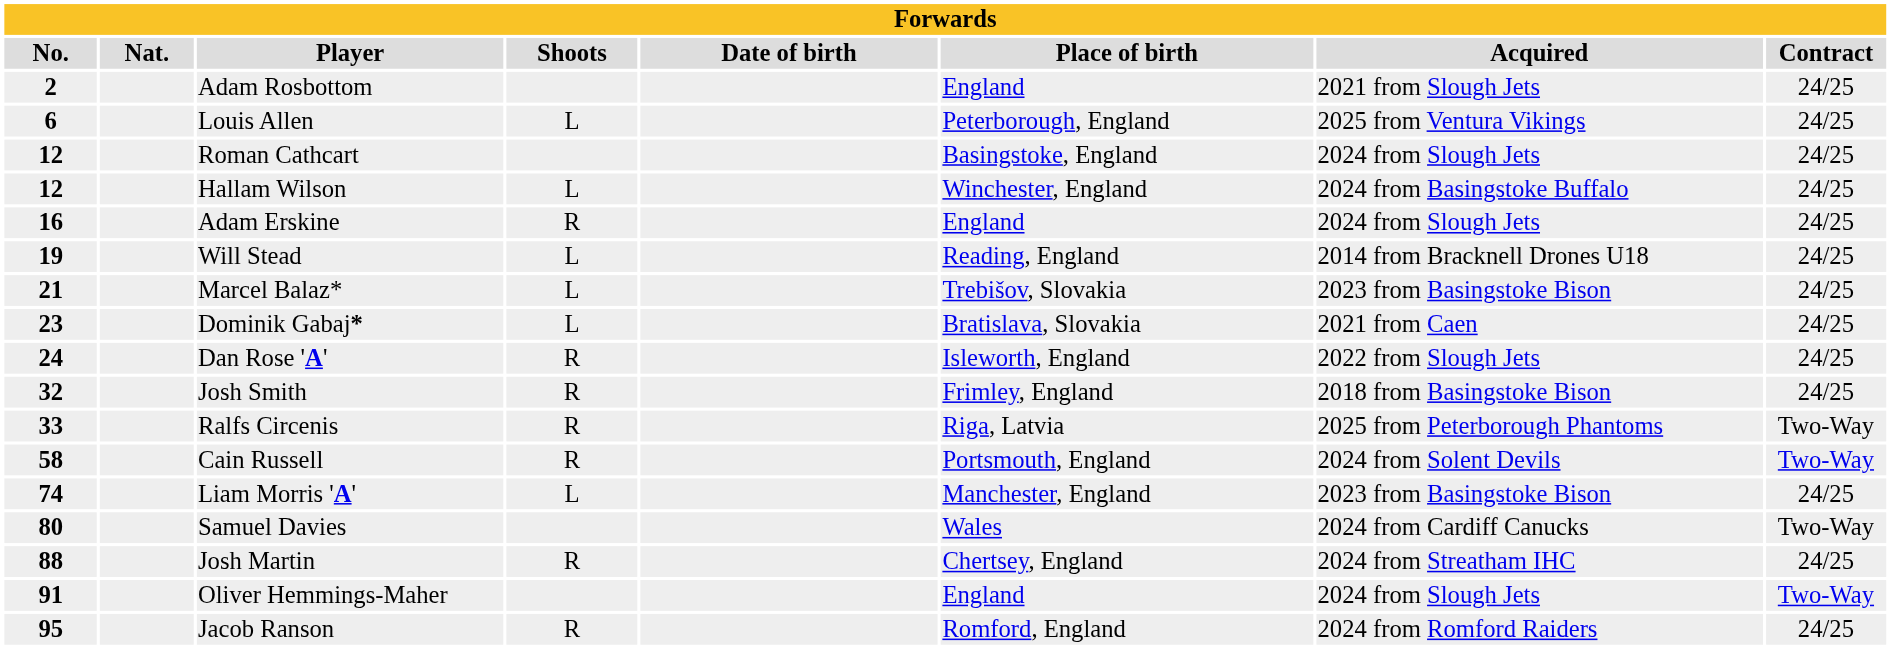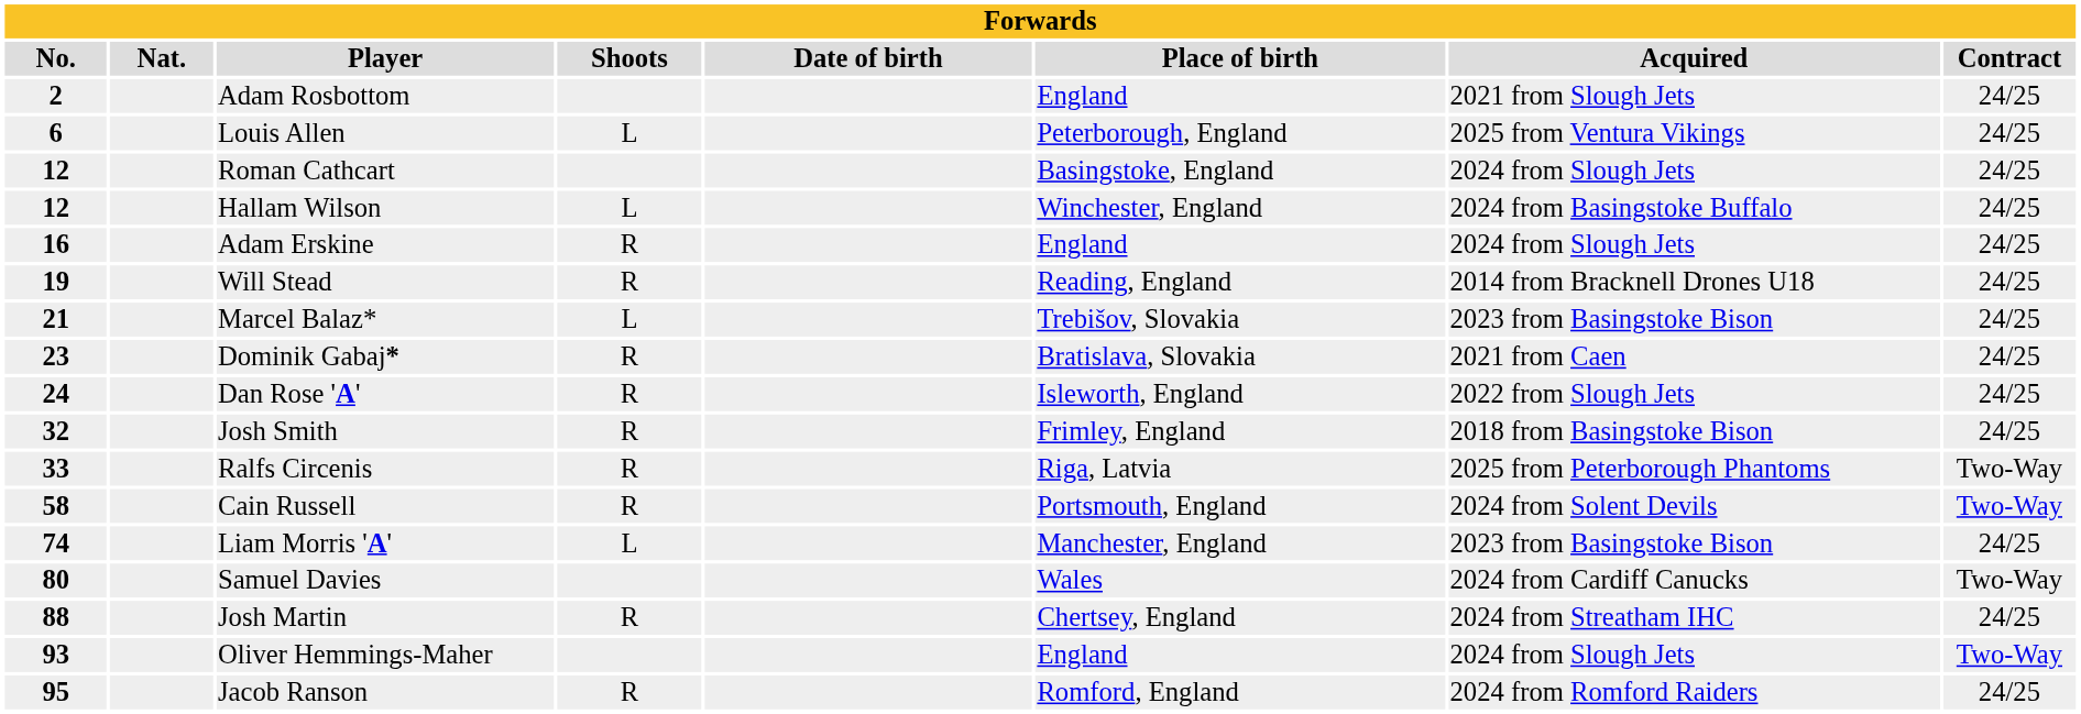 <table class="toccolours"  style="width:97%; clear:both; margin:1.5em auto; text-align:center;">
 <tr>
 <th colspan="11" style="background: #f9c326; color: black;">Forwards</th>
 </tr>
 <tr style="background:#ddd;">
 <th width=5%>No.</th>
 <th width=5%>Nat.</th>
 <th !width=22%>Player</th>
 <th width=7%>Shoots</th>
 <th width=16%>Date of birth</th>
 <th width=20%>Place of birth</th>
 <th width=24%>Acquired</th>
 <td><strong>Contract</strong></td>
 </tr>
 <tr style="background:#eee;">
 <td><strong>2</strong></td>
 <td></td>
 <td align=left>Adam Rosbottom</td>
 <td></td>
 <td align=left></td>
 <td align=left><a href='#'>England</a></td>
 <td align=left>2021 from <a href='#'>Slough Jets</a></td>
 <td>24/25</td>
 </tr>
 <tr style="background:#eee;">
 <td><strong>6</strong></td>
 <td></td>
 <td align=left>Louis Allen</td>
 <td>L</td>
 <td align=left></td>
 <td align=left><a href='#'>Peterborough</a>, England</td>
 <td align=left>2025 from <a href='#'>Ventura Vikings</a></td>
 <td>24/25</td>
 </tr>
 <tr style="background:#eee;">
 <td><strong>12</strong></td>
 <td></td>
 <td align=left>Roman Cathcart</td>
 <td></td>
 <td align=left></td>
 <td align=left><a href='#'>Basingstoke</a>, England</td>
 <td align=left>2024 from <a href='#'>Slough Jets</a></td>
 <td>24/25</td>
 </tr>
 <tr style="background:#eee;">
 <td><strong>12</strong></td>
 <td></td>
 <td align=left>Hallam Wilson</td>
 <td>L</td>
 <td align=left></td>
 <td align=left><a href='#'>Winchester</a>, England</td>
 <td align=left>2024 from <a href='#'>Basingstoke Buffalo</a></td>
 <td>24/25</td>
 </tr>
 <tr style="background:#eee;">
 <td><strong>16</strong></td>
 <td></td>
 <td align=left>Adam Erskine</td>
 <td>R</td>
 <td align=left></td>
 <td align=left><a href='#'>England</a></td>
 <td align=left>2024 from <a href='#'>Slough Jets</a></td>
 <td>24/25</td>
 </tr>
 <tr style="background:#eee;">
 <td><strong>19</strong></td>
 <td></td>
 <td align=left>Will Stead</td>
-<td>L</td>
+<td>R</td>
 <td align=left></td>
 <td align=left><a href='#'>Reading</a>, England</td>
 <td align=left>2014 from Bracknell Drones U18</td>
 <td>24/25</td>
 </tr>
 <tr style="background:#eee;">
 <td><strong>21</strong></td>
 <td></td>
 <td align=left>Marcel Balaz*</td>
 <td>L</td>
 <td align=left></td>
 <td align=left><a href='#'>Trebišov</a>, Slovakia</td>
 <td align=left>2023 from <a href='#'>Basingstoke Bison</a></td>
 <td>24/25</td>
 </tr>
 <tr style="background:#eee;">
 <td><strong>23</strong></td>
 <td></td>
 <td align=left>Dominik Gabaj<strong>*</strong></td>
-<td>L</td>
+<td>R</td>
 <td align=left></td>
 <td align=left><a href='#'>Bratislava</a>, Slovakia</td>
 <td align=left>2021 from <a href='#'>Caen</a></td>
 <td>24/25</td>
 </tr>
 <tr style="background:#eee;">
 <td><strong>24</strong></td>
 <td></td>
 <td align=left>Dan Rose '<strong><a href='#'>A</a></strong>'</td>
 <td>R</td>
 <td align=left></td>
 <td align=left><a href='#'>Isleworth</a>, England</td>
 <td align=left>2022 from <a href='#'>Slough Jets</a></td>
 <td>24/25</td>
 </tr>
 <tr style="background:#eee;">
 <td><strong>32</strong></td>
 <td></td>
 <td align=left>Josh Smith</td>
 <td>R</td>
 <td align=left></td>
 <td align=left><a href='#'>Frimley</a>, England</td>
 <td align=left>2018 from <a href='#'>Basingstoke Bison</a></td>
 <td>24/25</td>
 </tr>
 <tr style="background:#eee;">
 <td><strong>33</strong></td>
 <td></td>
 <td align=left>Ralfs Circenis</td>
 <td>R</td>
 <td align=left></td>
 <td align=left><a href='#'>Riga</a>, Latvia</td>
 <td align=left>2025 from <a href='#'>Peterborough Phantoms</a></td>
 <td>Two-Way</td>
 </tr>
 <tr style="background:#eee;">
 <td><strong>58</strong></td>
 <td></td>
 <td align=left>Cain Russell</td>
 <td>R</td>
 <td align=left></td>
 <td align=left><a href='#'>Portsmouth</a>, England</td>
 <td align=left>2024 from <a href='#'>Solent Devils</a></td>
 <td><a href='#'>Two-Way</a></td>
 </tr>
 <tr style="background:#eee;">
 <td><strong>74</strong></td>
 <td></td>
 <td align=left>Liam Morris '<strong><a href='#'>A</a></strong>'</td>
 <td>L</td>
 <td align=left></td>
 <td align=left><a href='#'>Manchester</a>, England</td>
 <td align=left>2023 from <a href='#'>Basingstoke Bison</a></td>
 <td>24/25</td>
 </tr>
 <tr style="background:#eee;">
 <td><strong>80</strong></td>
 <td></td>
 <td align=left>Samuel Davies</td>
 <td></td>
 <td align=left></td>
 <td align=left><a href='#'>Wales</a></td>
 <td align=left>2024 from Cardiff Canucks</td>
 <td>Two-Way</td>
 </tr>
 <tr style="background:#eee;">
 <td><strong>88</strong></td>
 <td></td>
 <td align=left>Josh Martin</td>
 <td>R</td>
 <td align=left></td>
 <td align=left><a href='#'>Chertsey</a>, England</td>
 <td align=left>2024 from <a href='#'>Streatham IHC</a></td>
 <td>24/25</td>
 </tr>
 <tr style="background:#eee;">
-<td><strong>91</strong></td>
+<td><strong>93</strong></td>
 <td></td>
 <td align=left>Oliver Hemmings-Maher</td>
 <td></td>
 <td align=left></td>
 <td align=left><a href='#'>England</a></td>
 <td align=left>2024 from <a href='#'>Slough Jets</a></td>
 <td><a href='#'>Two-Way</a></td>
 </tr>
 <tr style="background:#eee;">
 <td><strong>95</strong></td>
 <td></td>
 <td align=left>Jacob Ranson</td>
 <td>R</td>
 <td align=left></td>
 <td align=left><a href='#'>Romford</a>, England</td>
 <td align=left>2024 from <a href='#'>Romford Raiders</a></td>
 <td>24/25</td>
 </tr>
 </table>
